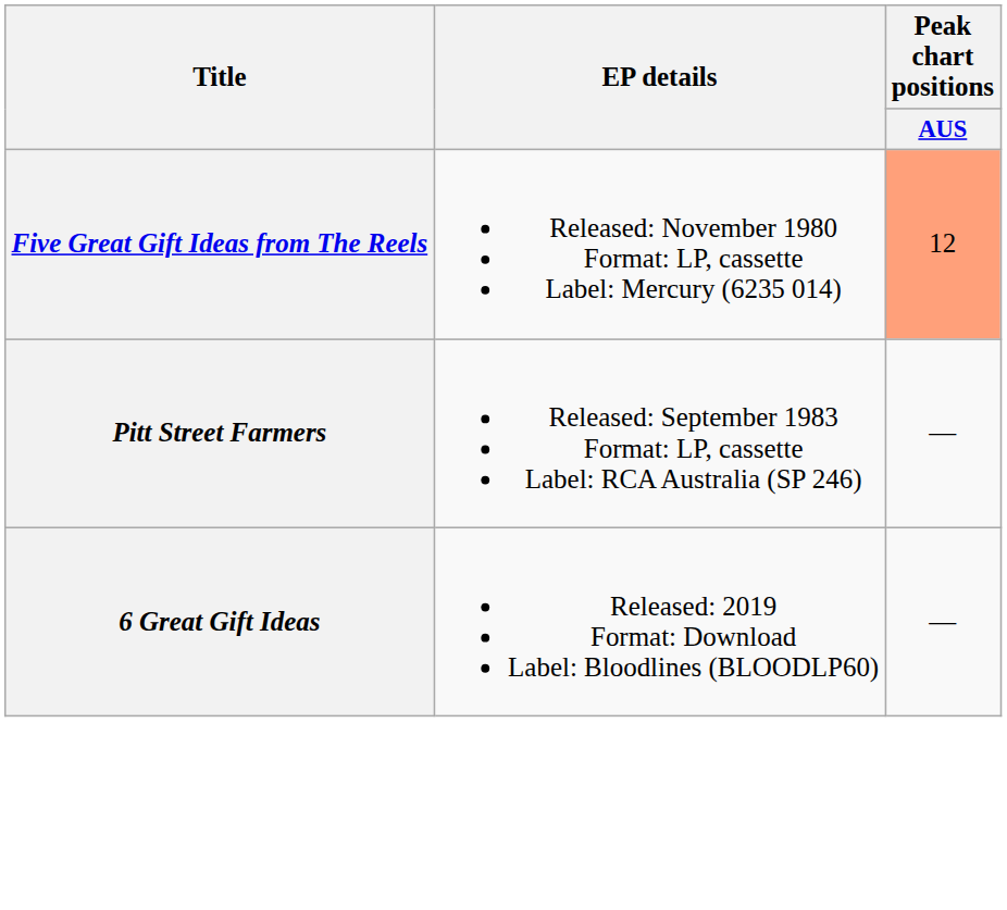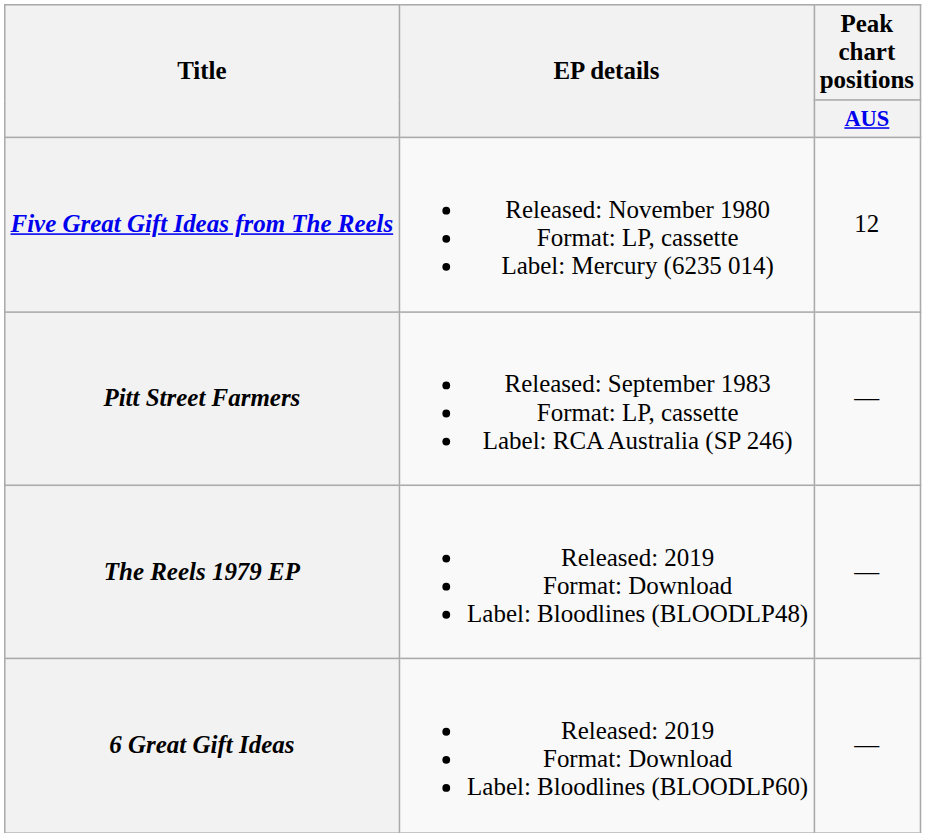 <table class="wikitable plainrowheaders" style="text-align:center">
 <tr>
 <th scope="col" rowspan="2">Title</th>
 <th scope="col" rowspan="2">EP details</th>
 <th scope="col" colspan="1">Peak chart positions</th>
 </tr>
 <tr>
 <th scope="col" style="width:3em; font-size:90%"><a href='#'>AUS</a><br></th>
 </tr>
 <tr>
 <th scope="row"><em><a href='#'>Five Great Gift Ideas from The Reels</a></em></th>
 <td><br><ul><li>Released: November 1980</li><li>Format: LP, cassette</li><li>Label: Mercury (6235 014)</li></ul></td>
-<td style="background: lightsalmon;">12</td>
+<td>12</td>
 </tr>
 <tr>
 <th scope="row"><em>Pitt Street Farmers</em></th>
 <td><br><ul><li>Released: September 1983</li><li>Format: LP, cassette</li><li>Label: RCA Australia (SP 246)</li></ul></td>
+<td>—</td>
+</tr>
+<tr>
+<th scope="row"><em>The Reels 1979 EP</em></th>
+<td><br><ul><li>Released: 2019</li><li>Format: Download</li><li>Label: Bloodlines (BLOODLP48)</li></ul></td>
 <td>—</td>
 </tr>
 <tr>
 <th scope="row"><em>6 Great Gift Ideas</em></th>
 <td><br><ul><li>Released: 2019</li><li>Format: Download</li><li>Label: Bloodlines (BLOODLP60)</li></ul></td>
 <td>—</td>
 </tr>
 </table>
